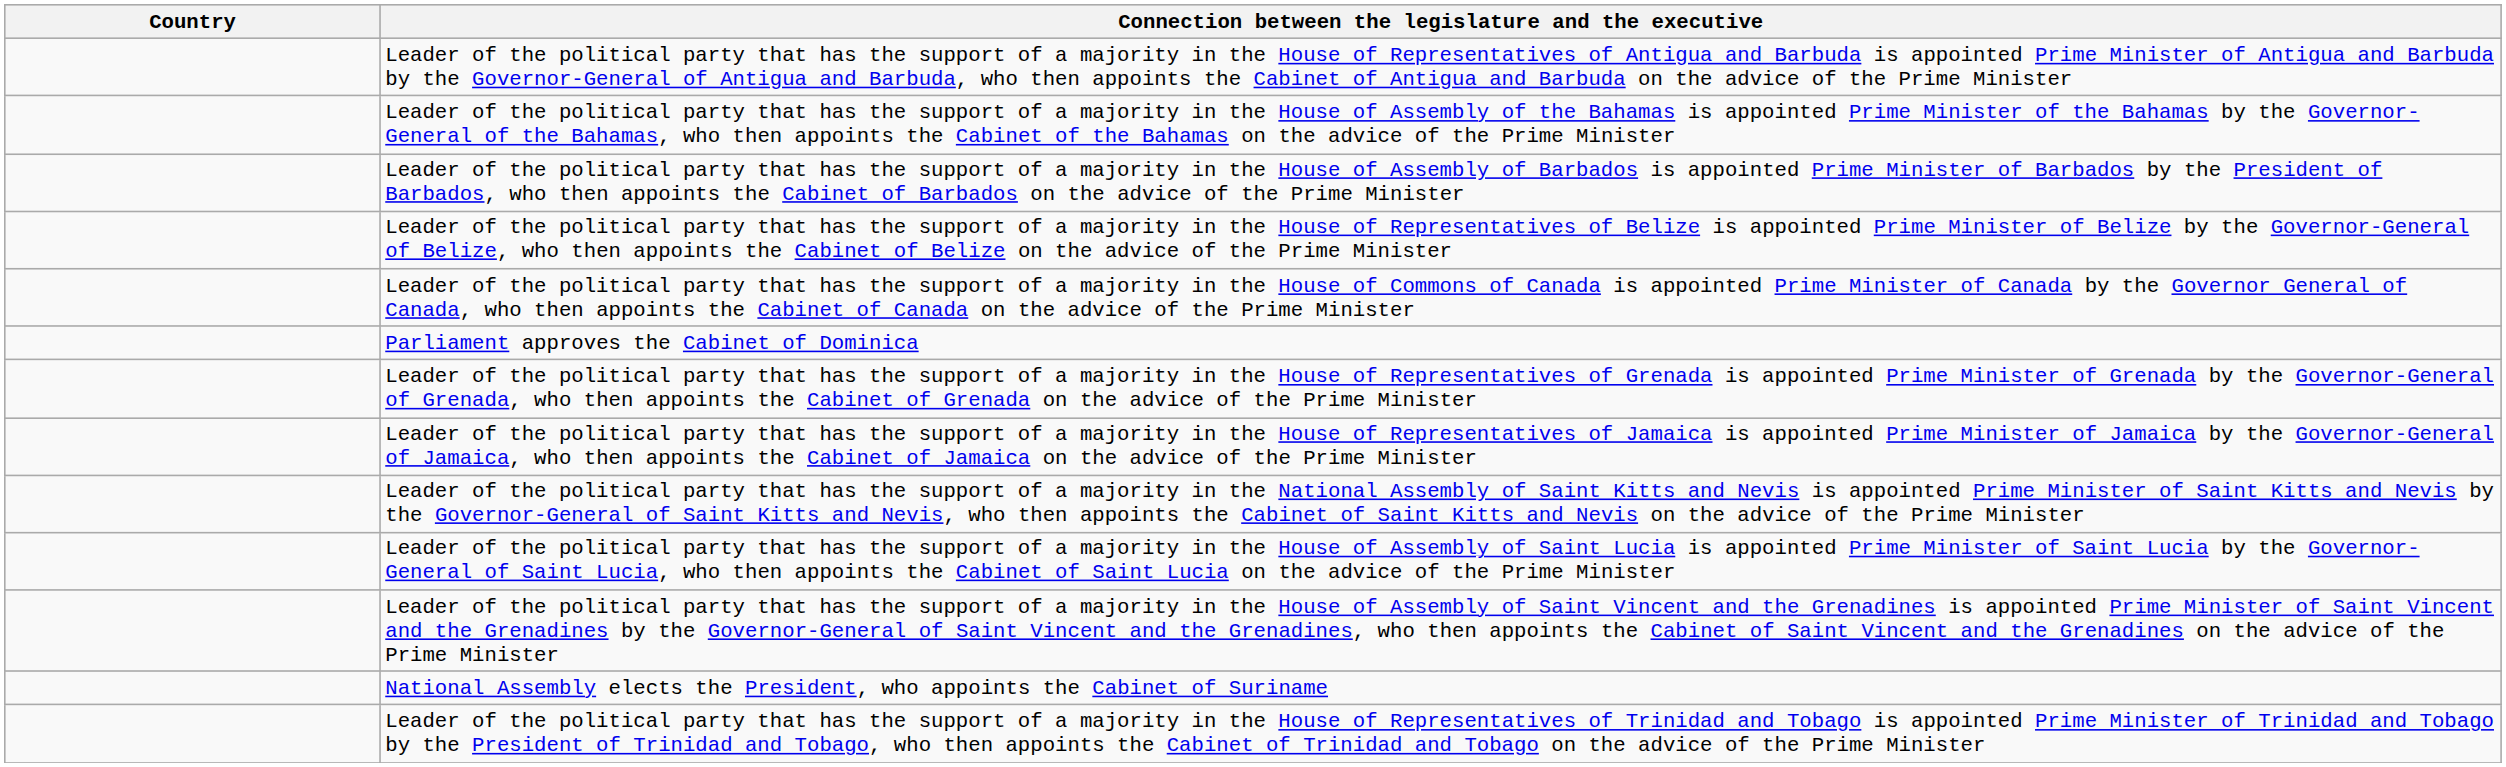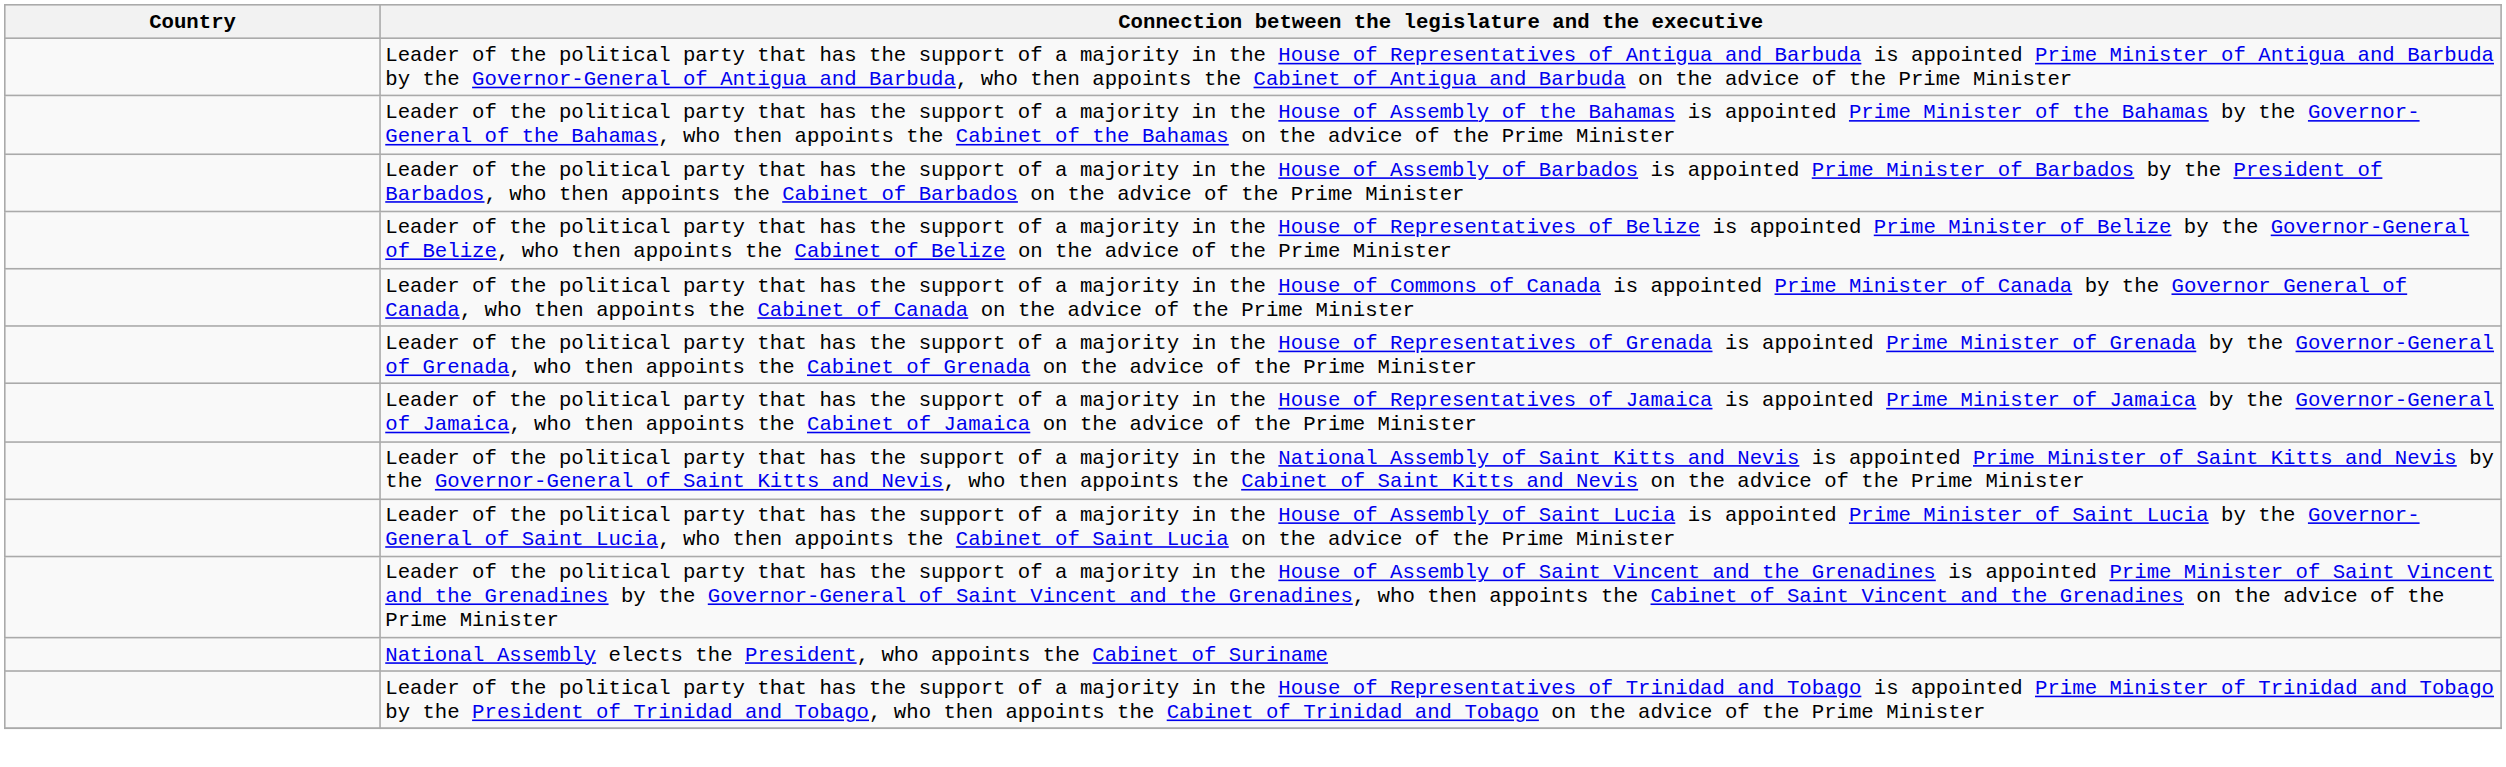 <table class="wikitable">
 <tr>
 <th width=230pt>Country</th>
 <th>Connection between the legislature and the executive</th>
 </tr>
 <tr>
 <td></td>
 <td>Leader of the political party that has the support of a majority in the <a href='#'>House of Representatives of Antigua and Barbuda</a> is appointed <a href='#'>Prime Minister of Antigua and Barbuda</a> by the <a href='#'>Governor-General of Antigua and Barbuda</a>, who then appoints the <a href='#'>Cabinet of Antigua and Barbuda</a> on the advice of the Prime Minister</td>
 </tr>
 <tr>
 <td></td>
 <td>Leader of the political party that has the support of a majority in the <a href='#'>House of Assembly of the Bahamas</a> is appointed <a href='#'>Prime Minister of the Bahamas</a> by the <a href='#'>Governor-General of the Bahamas</a>, who then appoints the <a href='#'>Cabinet of the Bahamas</a> on the advice of the Prime Minister</td>
 </tr>
 <tr>
 <td></td>
 <td>Leader of the political party that has the support of a majority in the <a href='#'>House of Assembly of Barbados</a> is appointed <a href='#'>Prime Minister of Barbados</a> by the <a href='#'>President of Barbados</a>, who then appoints the <a href='#'>Cabinet of Barbados</a> on the advice of the Prime Minister</td>
 </tr>
 <tr>
 <td></td>
 <td>Leader of the political party that has the support of a majority in the <a href='#'>House of Representatives of Belize</a> is appointed <a href='#'>Prime Minister of Belize</a> by the <a href='#'>Governor-General of Belize</a>, who then appoints the <a href='#'>Cabinet of Belize</a> on the advice of the Prime Minister</td>
 </tr>
 <tr>
 <td></td>
 <td>Leader of the political party that has the support of a majority in the <a href='#'>House of Commons of Canada</a> is appointed <a href='#'>Prime Minister of Canada</a> by the <a href='#'>Governor General of Canada</a>, who then appoints the <a href='#'>Cabinet of Canada</a> on the advice of the Prime Minister</td>
-</tr>
-<tr>
-<td></td>
-<td><a href='#'>Parliament</a> approves the <a href='#'>Cabinet of Dominica</a></td>
 </tr>
 <tr>
 <td></td>
 <td>Leader of the political party that has the support of a majority in the <a href='#'>House of Representatives of Grenada</a> is appointed <a href='#'>Prime Minister of Grenada</a> by the <a href='#'>Governor-General of Grenada</a>, who then appoints the <a href='#'>Cabinet of Grenada</a> on the advice of the Prime Minister</td>
 </tr>
 <tr>
 <td></td>
 <td>Leader of the political party that has the support of a majority in the <a href='#'>House of Representatives of Jamaica</a> is appointed <a href='#'>Prime Minister of Jamaica</a> by the <a href='#'>Governor-General of Jamaica</a>, who then appoints the <a href='#'>Cabinet of Jamaica</a> on the advice of the Prime Minister</td>
 </tr>
 <tr>
 <td></td>
 <td>Leader of the political party that has the support of a majority in the <a href='#'>National Assembly of Saint Kitts and Nevis</a> is appointed <a href='#'>Prime Minister of Saint Kitts and Nevis</a> by the <a href='#'>Governor-General of Saint Kitts and Nevis</a>, who then appoints the <a href='#'>Cabinet of Saint Kitts and Nevis</a> on the advice of the Prime Minister</td>
 </tr>
 <tr>
 <td></td>
 <td>Leader of the political party that has the support of a majority in the <a href='#'>House of Assembly of Saint Lucia</a> is appointed <a href='#'>Prime Minister of Saint Lucia</a> by the <a href='#'>Governor-General of Saint Lucia</a>, who then appoints the <a href='#'>Cabinet of Saint Lucia</a> on the advice of the Prime Minister</td>
 </tr>
 <tr>
 <td></td>
 <td>Leader of the political party that has the support of a majority in the <a href='#'>House of Assembly of Saint Vincent and the Grenadines</a> is appointed <a href='#'>Prime Minister of Saint Vincent and the Grenadines</a> by the <a href='#'>Governor-General of Saint Vincent and the Grenadines</a>, who then appoints the <a href='#'>Cabinet of Saint Vincent and the Grenadines</a> on the advice of the Prime Minister</td>
 </tr>
 <tr>
 <td></td>
 <td><a href='#'>National Assembly</a> elects the <a href='#'>President</a>, who appoints the <a href='#'>Cabinet of Suriname</a></td>
 </tr>
 <tr>
 <td></td>
 <td>Leader of the political party that has the support of a majority in the <a href='#'>House of Representatives of Trinidad and Tobago</a> is appointed <a href='#'>Prime Minister of Trinidad and Tobago</a> by the <a href='#'>President of Trinidad and Tobago</a>, who then appoints the <a href='#'>Cabinet of Trinidad and Tobago</a> on the advice of the Prime Minister</td>
 </tr>
 <tr>
 </tr>
 </table>
